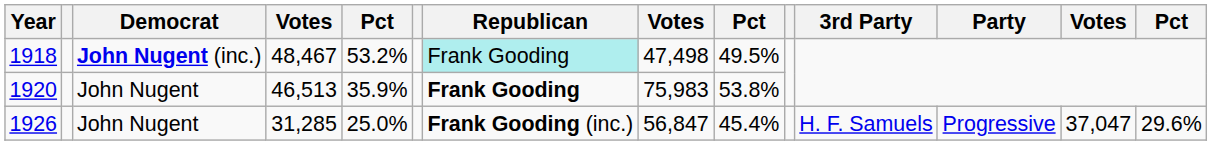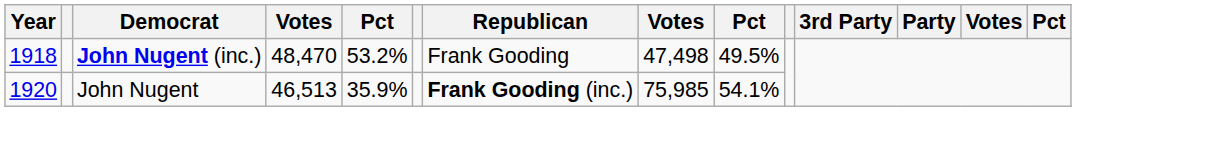 <table class="wikitable" style="margin:0.5em ; font-size:95%">
 <tr>
 <th>Year</th>
 <th></th>
 <th>Democrat</th>
 <th>Votes</th>
 <th>Pct</th>
 <th></th>
 <th>Republican</th>
 <th>Votes</th>
 <th>Pct</th>
 <th></th>
 <th>3rd Party</th>
 <th>Party</th>
 <th>Votes</th>
 <th>Pct</th>
 </tr>
 <tr>
 <td><a href='#'>1918</a></td>
 <td></td>
 <td><strong><a href='#'>John Nugent</a></strong> (inc.)</td>
-<td>48,467</td>
+<td>48,470</td>
 <td>53.2%</td>
 <td></td>
-<td style="background: paleturquoise;">Frank Gooding</td>
+<td>Frank Gooding</td>
 <td>47,498</td>
 <td>49.5%</td>
 <td rowspan=2></td>
 <td colspan=4 rowspan=2></td>
 </tr>
 <tr>
 <td><a href='#'>1920</a></td>
 <td></td>
 <td>John Nugent</td>
 <td>46,513</td>
 <td>35.9%</td>
 <td></td>
-<td><strong>Frank Gooding</strong></td>
-<td>75,983</td>
-<td>53.8%</td>
-</tr>
-<tr>
-<td><a href='#'>1926</a></td>
-<td></td>
-<td>John Nugent</td>
-<td>31,285</td>
-<td>25.0%</td>
-<td></td>
 <td><strong>Frank Gooding</strong> (inc.)</td>
-<td>56,847</td>
-<td>45.4%</td>
-<td></td>
-<td><a href='#'>H. F. Samuels</a></td>
-<td><a href='#'>Progressive</a></td>
-<td>37,047</td>
-<td>29.6%</td>
+<td>75,985</td>
+<td>54.1%</td>
 </tr>
 </table>
